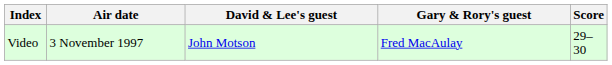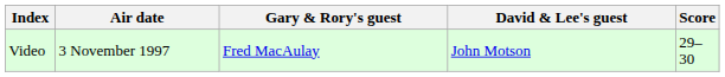 <table class="wikitable" style="width:745px;">
 <tr>
 <th style="width:7%;">Index</th>
 <th style="width:23%;">Air date</th>
+<th style="width:32%;">Gary & Rory's guest</th>
 <th style="width:32%;">David & Lee's guest</th>
-<th style="width:32%;">Gary & Rory's guest</th>
 <th style="width:7%;">Score</th>
 </tr>
 <tr style="background:#dfd;">
 <td>Video</td>
 <td>3 November 1997</td>
+<td><a href='#'>Fred MacAulay</a></td>
 <td><a href='#'>John Motson</a></td>
-<td><a href='#'>Fred MacAulay</a></td>
 <td>29–30</td>
 </tr>
 </table>
